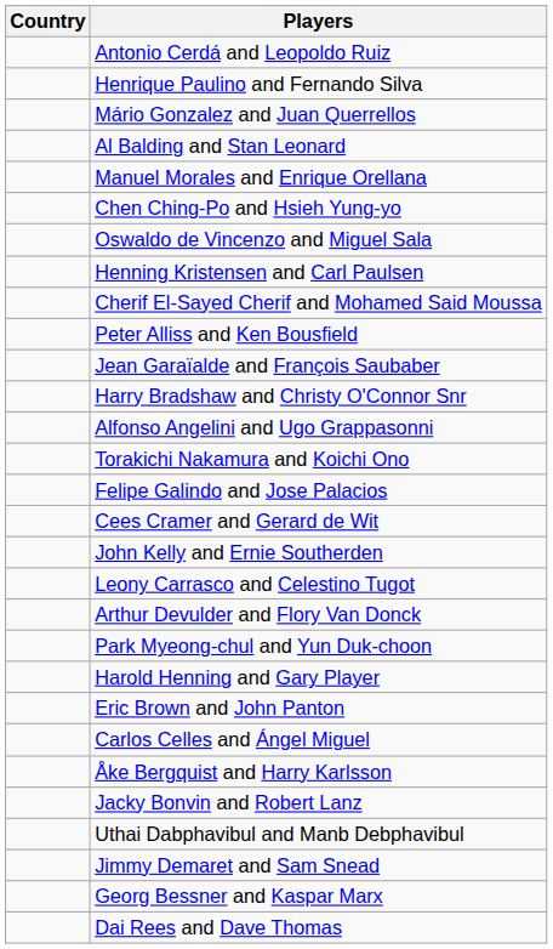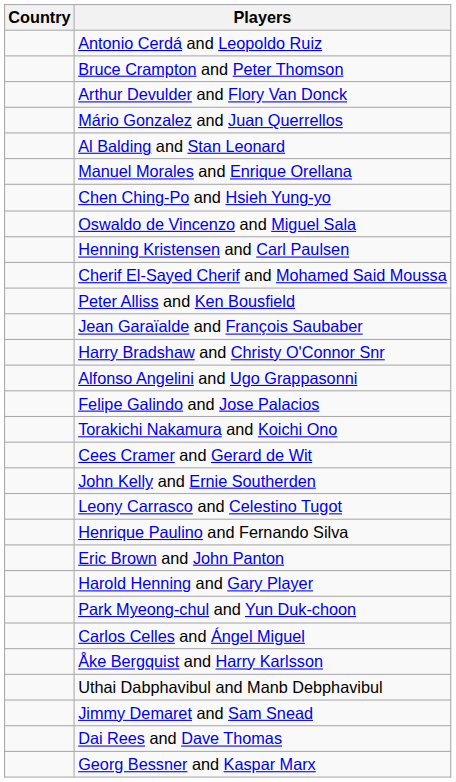 <table class="wikitable" style="font-size:95%;">
 <tr>
 <th>Country</th>
 <th>Players</th>
 </tr>
 <tr>
 <td></td>
 <td><a href='#'>Antonio Cerdá</a> and <a href='#'>Leopoldo Ruiz</a></td>
 </tr>
 <tr>
 <td></td>
-<td><a href='#'>Henrique Paulino</a> and Fernando Silva</td>
+<td><a href='#'>Bruce Crampton</a> and <a href='#'>Peter Thomson</a></td>
+</tr>
+<tr>
+<td></td>
+<td><a href='#'>Arthur Devulder</a> and <a href='#'>Flory Van Donck</a></td>
 </tr>
 <tr>
 <td></td>
 <td><a href='#'>Mário Gonzalez</a> and <a href='#'>Juan Querrellos</a></td>
 </tr>
 <tr>
 <td></td>
 <td><a href='#'>Al Balding</a> and <a href='#'>Stan Leonard</a></td>
 </tr>
 <tr>
 <td></td>
 <td><a href='#'>Manuel Morales</a> and <a href='#'>Enrique Orellana</a></td>
 </tr>
 <tr>
 <td></td>
 <td><a href='#'>Chen Ching-Po</a> and <a href='#'>Hsieh Yung-yo</a></td>
 </tr>
 <tr>
 <td></td>
 <td><a href='#'>Oswaldo de Vincenzo</a> and <a href='#'>Miguel Sala</a></td>
 </tr>
 <tr>
 <td></td>
 <td><a href='#'>Henning Kristensen</a> and <a href='#'>Carl Paulsen</a></td>
 </tr>
 <tr>
 <td></td>
 <td><a href='#'>Cherif El-Sayed Cherif</a> and <a href='#'>Mohamed Said Moussa</a></td>
 </tr>
 <tr>
 <td></td>
 <td><a href='#'>Peter Alliss</a> and <a href='#'>Ken Bousfield</a></td>
 </tr>
 <tr>
 <td></td>
 <td><a href='#'>Jean Garaïalde</a> and <a href='#'>François Saubaber</a></td>
 </tr>
 <tr>
 <td></td>
 <td><a href='#'>Harry Bradshaw</a> and <a href='#'>Christy O'Connor Snr</a></td>
 </tr>
 <tr>
 <td></td>
 <td><a href='#'>Alfonso Angelini</a> and <a href='#'>Ugo Grappasonni</a></td>
 </tr>
 <tr>
 <td></td>
-<td><a href='#'>Torakichi Nakamura</a> and <a href='#'>Koichi Ono</a></td>
+<td><a href='#'>Felipe Galindo</a> and <a href='#'>Jose Palacios</a></td>
 </tr>
 <tr>
 <td></td>
-<td><a href='#'>Felipe Galindo</a> and <a href='#'>Jose Palacios</a></td>
+<td><a href='#'>Torakichi Nakamura</a> and <a href='#'>Koichi Ono</a></td>
 </tr>
 <tr>
 <td></td>
 <td><a href='#'>Cees Cramer</a> and <a href='#'>Gerard de Wit</a></td>
 </tr>
 <tr>
 <td></td>
 <td><a href='#'>John Kelly</a> and <a href='#'>Ernie Southerden</a></td>
 </tr>
 <tr>
 <td></td>
 <td><a href='#'>Leony Carrasco</a> and <a href='#'>Celestino Tugot</a></td>
 </tr>
 <tr>
 <td></td>
-<td><a href='#'>Arthur Devulder</a> and <a href='#'>Flory Van Donck</a></td>
+<td><a href='#'>Henrique Paulino</a> and Fernando Silva</td>
 </tr>
 <tr>
 <td></td>
-<td><a href='#'>Park Myeong-chul</a> and <a href='#'>Yun Duk-choon</a></td>
+<td><a href='#'>Eric Brown</a> and <a href='#'>John Panton</a></td>
 </tr>
 <tr>
 <td></td>
 <td><a href='#'>Harold Henning</a> and <a href='#'>Gary Player</a></td>
 </tr>
 <tr>
 <td></td>
-<td><a href='#'>Eric Brown</a> and <a href='#'>John Panton</a></td>
+<td><a href='#'>Park Myeong-chul</a> and <a href='#'>Yun Duk-choon</a></td>
 </tr>
 <tr>
 <td></td>
 <td><a href='#'>Carlos Celles</a> and <a href='#'>Ángel Miguel</a></td>
 </tr>
 <tr>
 <td></td>
 <td><a href='#'>Åke Bergquist</a> and <a href='#'>Harry Karlsson</a></td>
 </tr>
 <tr>
 <td></td>
-<td><a href='#'>Jacky Bonvin</a> and <a href='#'>Robert Lanz</a></td>
-</tr>
-<tr>
-<td></td>
 <td>Uthai Dabphavibul and Manb Debphavibul</td>
 </tr>
 <tr>
 <td></td>
 <td><a href='#'>Jimmy Demaret</a> and <a href='#'>Sam Snead</a></td>
 </tr>
 <tr>
 <td></td>
-<td><a href='#'>Georg Bessner</a> and <a href='#'>Kaspar Marx</a></td>
+<td><a href='#'>Dai Rees</a> and <a href='#'>Dave Thomas</a></td>
 </tr>
 <tr>
 <td></td>
-<td><a href='#'>Dai Rees</a> and <a href='#'>Dave Thomas</a></td>
+<td><a href='#'>Georg Bessner</a> and <a href='#'>Kaspar Marx</a></td>
 </tr>
 </table>
